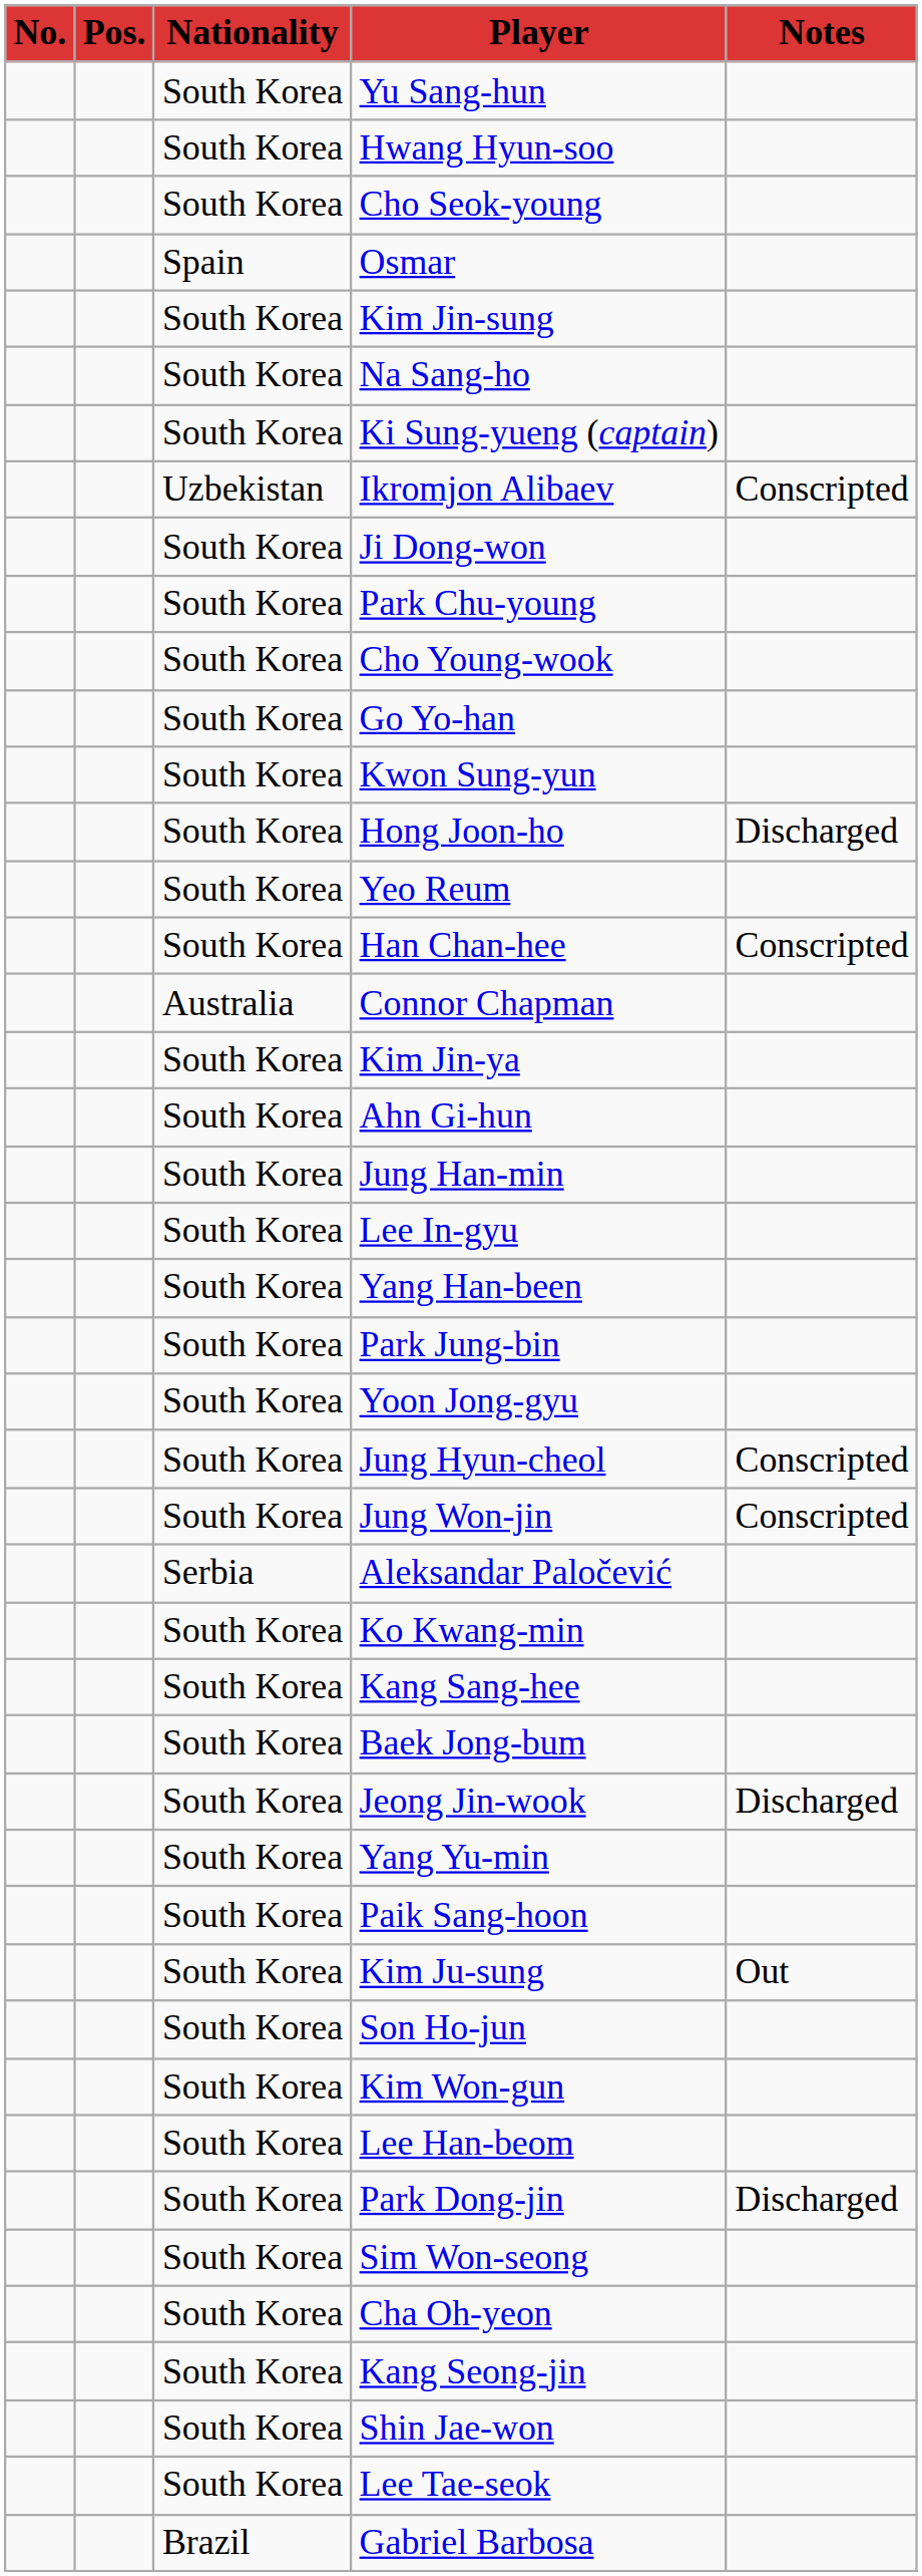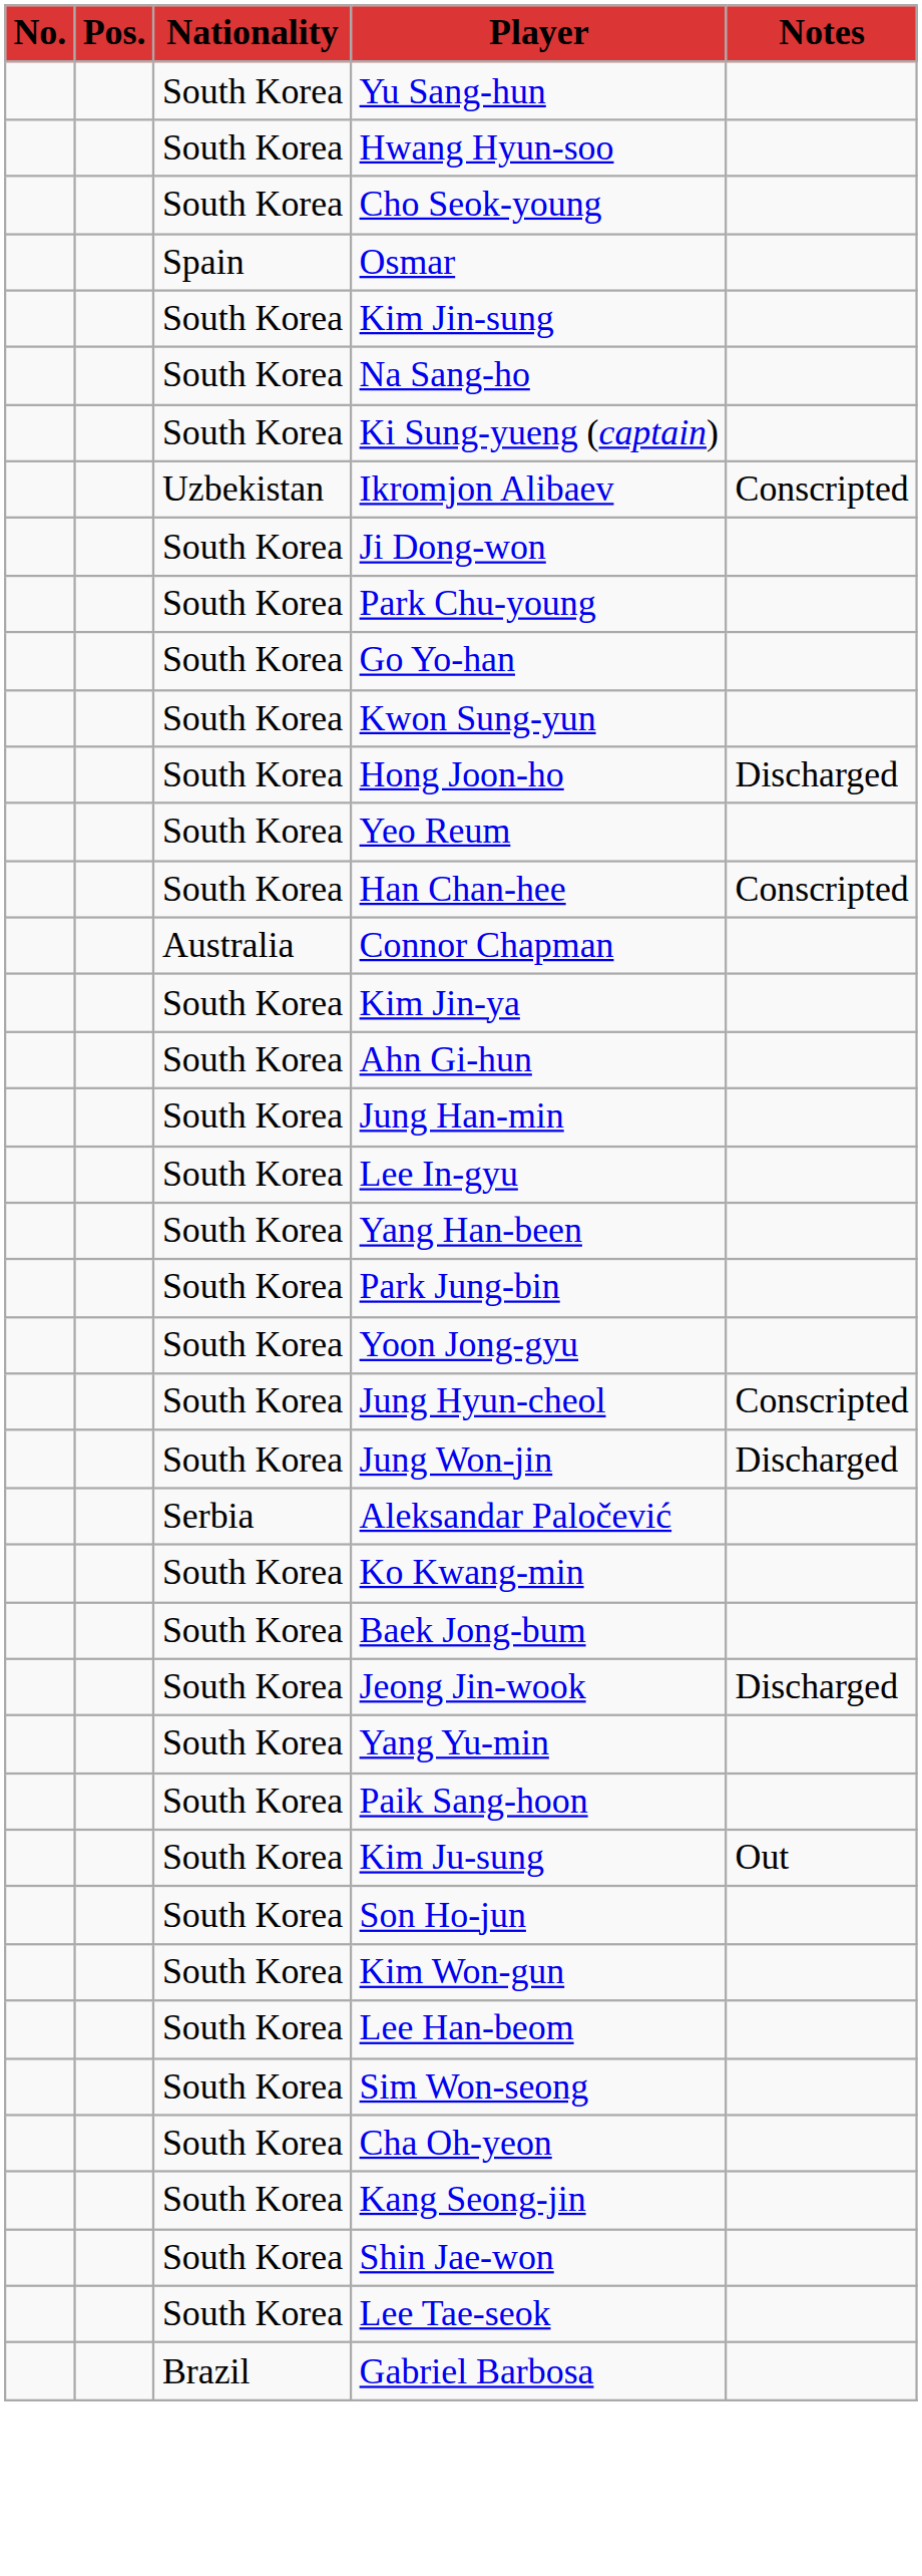 <table class="wikitable sortable" style="text-align: left">
 <tr>
 <th style="color:#000000; background:#DC3535;">No.</th>
 <th style="color:#000000; background:#DC3535;">Pos.</th>
 <th style="color:#000000; background:#DC3535;">Nationality</th>
 <th style="color:#000000; background:#DC3535;">Player</th>
 <th style="color:#000000; background:#DC3535;">Notes</th>
 </tr>
 <tr>
 <td></td>
 <td></td>
 <td> South Korea</td>
 <td><a href='#'>Yu Sang-hun</a></td>
 <td></td>
 </tr>
 <tr>
 <td></td>
 <td></td>
 <td> South Korea</td>
 <td><a href='#'>Hwang Hyun-soo</a></td>
 <td></td>
 </tr>
 <tr>
 <td></td>
 <td></td>
 <td> South Korea</td>
 <td><a href='#'>Cho Seok-young</a></td>
 <td></td>
 </tr>
 <tr>
 <td></td>
 <td></td>
 <td> Spain</td>
 <td><a href='#'>Osmar</a></td>
 <td></td>
 </tr>
 <tr>
 <td></td>
 <td></td>
 <td> South Korea</td>
 <td><a href='#'>Kim Jin-sung</a></td>
 <td></td>
 </tr>
 <tr>
 <td></td>
 <td></td>
 <td> South Korea</td>
 <td><a href='#'>Na Sang-ho</a></td>
 <td></td>
 </tr>
 <tr>
 <td></td>
 <td></td>
 <td> South Korea</td>
 <td><a href='#'>Ki Sung-yueng</a> (<a href='#'><em>captain</em></a>)</td>
 <td></td>
 </tr>
 <tr>
 <td></td>
 <td></td>
 <td> Uzbekistan</td>
 <td><a href='#'>Ikromjon Alibaev</a></td>
 <td>Conscripted</td>
 </tr>
 <tr>
 <td></td>
 <td></td>
 <td> South Korea</td>
 <td><a href='#'>Ji Dong-won</a></td>
 <td></td>
 </tr>
 <tr>
 <td></td>
 <td></td>
 <td> South Korea</td>
 <td><a href='#'>Park Chu-young</a></td>
-<td></td>
-</tr>
-<tr>
-<td></td>
-<td></td>
-<td> South Korea</td>
-<td><a href='#'>Cho Young-wook</a></td>
 <td></td>
 </tr>
 <tr>
 <td></td>
 <td></td>
 <td> South Korea</td>
 <td><a href='#'>Go Yo-han</a></td>
 <td></td>
 </tr>
 <tr>
 <td></td>
 <td></td>
 <td> South Korea</td>
 <td><a href='#'>Kwon Sung-yun</a></td>
 <td></td>
 </tr>
 <tr>
 <td></td>
 <td></td>
 <td> South Korea</td>
 <td><a href='#'>Hong Joon-ho</a></td>
 <td>Discharged</td>
 </tr>
 <tr>
 <td></td>
 <td></td>
 <td> South Korea</td>
 <td><a href='#'>Yeo Reum</a></td>
 <td></td>
 </tr>
 <tr>
 <td></td>
 <td></td>
 <td> South Korea</td>
 <td><a href='#'>Han Chan-hee</a></td>
 <td>Conscripted</td>
 </tr>
 <tr>
 <td></td>
 <td></td>
 <td> Australia</td>
 <td><a href='#'>Connor Chapman</a></td>
 <td></td>
 </tr>
 <tr>
 <td></td>
 <td></td>
 <td> South Korea</td>
 <td><a href='#'>Kim Jin-ya</a></td>
 <td></td>
 </tr>
 <tr>
 <td></td>
 <td></td>
 <td> South Korea</td>
 <td><a href='#'>Ahn Gi-hun</a></td>
 <td></td>
 </tr>
 <tr>
 <td></td>
 <td></td>
 <td> South Korea</td>
 <td><a href='#'>Jung Han-min</a></td>
 <td></td>
 </tr>
 <tr>
 <td></td>
 <td></td>
 <td> South Korea</td>
 <td><a href='#'>Lee In-gyu</a></td>
 <td></td>
 </tr>
 <tr>
 <td></td>
 <td></td>
 <td> South Korea</td>
 <td><a href='#'>Yang Han-been</a></td>
 <td></td>
 </tr>
 <tr>
 <td></td>
 <td></td>
 <td> South Korea</td>
 <td><a href='#'>Park Jung-bin</a></td>
 <td></td>
 </tr>
 <tr>
 <td></td>
 <td></td>
 <td> South Korea</td>
 <td><a href='#'>Yoon Jong-gyu</a></td>
 <td></td>
 </tr>
 <tr>
 <td></td>
 <td></td>
 <td> South Korea</td>
 <td><a href='#'>Jung Hyun-cheol</a></td>
 <td>Conscripted</td>
 </tr>
 <tr>
 <td></td>
 <td></td>
 <td> South Korea</td>
 <td><a href='#'>Jung Won-jin</a></td>
-<td>Conscripted</td>
+<td>Discharged</td>
 </tr>
 <tr>
 <td></td>
 <td></td>
 <td> Serbia</td>
 <td><a href='#'>Aleksandar Paločević</a></td>
 <td></td>
 </tr>
 <tr>
 <td></td>
 <td></td>
 <td> South Korea</td>
 <td><a href='#'>Ko Kwang-min</a></td>
-<td></td>
-</tr>
-<tr>
-<td></td>
-<td></td>
-<td> South Korea</td>
-<td><a href='#'>Kang Sang-hee</a></td>
 <td></td>
 </tr>
 <tr>
 <td></td>
 <td></td>
 <td> South Korea</td>
 <td><a href='#'>Baek Jong-bum</a></td>
 <td></td>
 </tr>
 <tr>
 <td></td>
 <td></td>
 <td> South Korea</td>
 <td><a href='#'>Jeong Jin-wook</a></td>
 <td>Discharged</td>
 </tr>
 <tr>
 <td></td>
 <td></td>
 <td> South Korea</td>
 <td><a href='#'>Yang Yu-min</a></td>
 <td></td>
 </tr>
 <tr>
 <td></td>
 <td></td>
 <td> South Korea</td>
 <td><a href='#'>Paik Sang-hoon</a></td>
 <td></td>
 </tr>
 <tr>
 <td></td>
 <td></td>
 <td> South Korea</td>
 <td><a href='#'>Kim Ju-sung</a></td>
 <td>Out</td>
 </tr>
 <tr>
 <td></td>
 <td></td>
 <td> South Korea</td>
 <td><a href='#'>Son Ho-jun</a></td>
 <td></td>
 </tr>
 <tr>
 <td></td>
 <td></td>
 <td> South Korea</td>
 <td><a href='#'>Kim Won-gun</a></td>
 <td></td>
 </tr>
 <tr>
 <td></td>
 <td></td>
 <td> South Korea</td>
 <td><a href='#'>Lee Han-beom</a></td>
 <td></td>
 </tr>
 <tr>
 <td></td>
 <td></td>
 <td> South Korea</td>
-<td><a href='#'>Park Dong-jin</a></td>
-<td>Discharged</td>
-</tr>
-<tr>
-<td></td>
-<td></td>
-<td> South Korea</td>
 <td><a href='#'>Sim Won-seong</a></td>
 <td></td>
 </tr>
 <tr>
 <td></td>
 <td></td>
 <td> South Korea</td>
 <td><a href='#'>Cha Oh-yeon</a></td>
 <td></td>
 </tr>
 <tr>
 <td></td>
 <td></td>
 <td> South Korea</td>
 <td><a href='#'>Kang Seong-jin</a></td>
 <td></td>
 </tr>
 <tr>
 <td></td>
 <td></td>
 <td> South Korea</td>
 <td><a href='#'>Shin Jae-won</a></td>
 <td></td>
 </tr>
 <tr>
 <td></td>
 <td></td>
 <td> South Korea</td>
 <td><a href='#'>Lee Tae-seok</a></td>
 <td></td>
 </tr>
 <tr>
 <td></td>
 <td></td>
 <td> Brazil</td>
 <td><a href='#'>Gabriel Barbosa</a></td>
 <td></td>
 </tr>
 <tr>
 </tr>
 </table>
